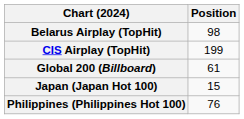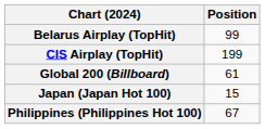 <table class="wikitable sortable plainrowheaders" style="text-align:center">
 <tr>
 <th scope="col">Chart (2024)</th>
 <th scope="col">Position</th>
 </tr>
 <tr>
 <th scope="row">Belarus Airplay (TopHit)</th>
-<td>98</td>
+<td>99</td>
 </tr>
 <tr>
 <th scope="row"><a href='#'>CIS</a> Airplay (TopHit)</th>
 <td>199</td>
 </tr>
 <tr>
 <th scope="row">Global 200 (<em>Billboard</em>)</th>
 <td>61</td>
 </tr>
 <tr>
 <th scope="row">Japan (Japan Hot 100)</th>
 <td>15</td>
 </tr>
 <tr>
 <th scope="row">Philippines (Philippines Hot 100)</th>
-<td>76</td>
+<td>67</td>
 </tr>
 </table>
